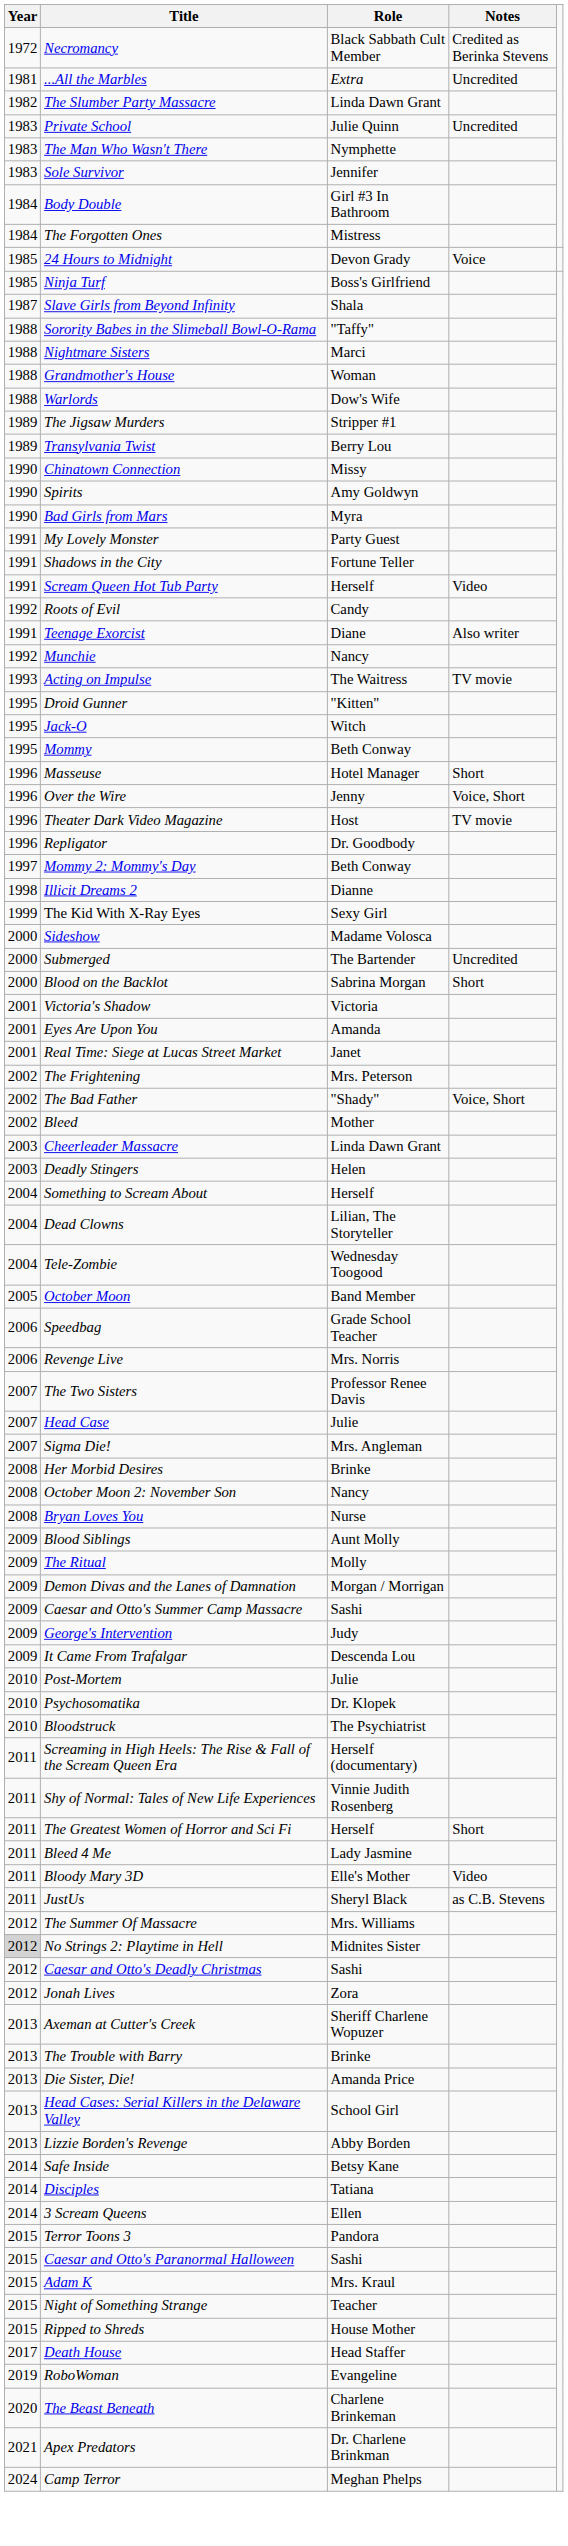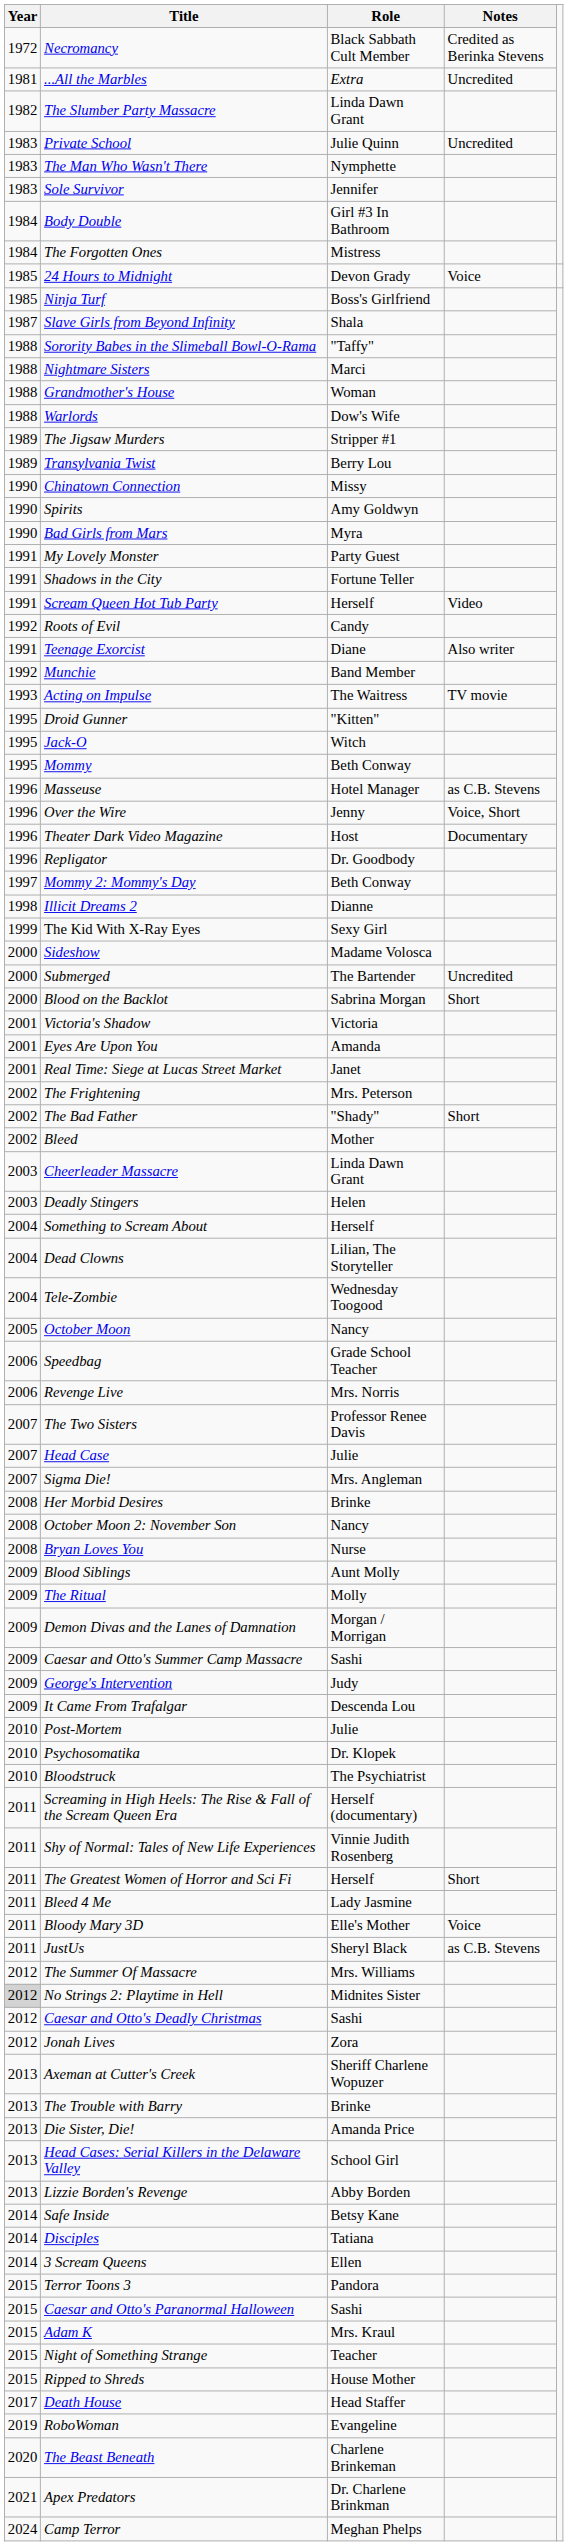 <table class="wikitable sortable">
 <tr>
 <th>Year</th>
 <th style="width:19em;">Title</th>
 <th>Role</th>
 <th class="unsortable">Notes</th>
 </tr>
 <tr>
 <td>1972</td>
 <td><em><a href='#'>Necromancy</a></em></td>
 <td>Black Sabbath Cult Member</td>
 <td>Credited as Berinka Stevens</td>
 </tr>
 <tr>
 <td>1981</td>
 <td><em><a href='#'>...All the Marbles</a></em></td>
 <td><em>Extra</em></td>
 <td>Uncredited</td>
 </tr>
 <tr>
 <td>1982</td>
 <td><em><a href='#'>The Slumber Party Massacre</a></em></td>
 <td>Linda Dawn Grant</td>
 <td></td>
 </tr>
 <tr>
 <td>1983</td>
 <td><em><a href='#'>Private School</a></em></td>
 <td>Julie Quinn</td>
 <td>Uncredited</td>
 </tr>
 <tr>
 <td>1983</td>
 <td><em><a href='#'>The Man Who Wasn't There</a></em></td>
 <td>Nymphette</td>
 <td></td>
 </tr>
 <tr>
 <td>1983</td>
 <td><em><a href='#'>Sole Survivor</a></em></td>
 <td>Jennifer</td>
 <td></td>
 </tr>
 <tr>
 <td>1984</td>
 <td><em><a href='#'>Body Double</a></em></td>
 <td>Girl #3 In Bathroom</td>
 <td></td>
 </tr>
 <tr>
 <td>1984</td>
 <td><em>The Forgotten Ones</em></td>
 <td>Mistress</td>
 <td></td>
 </tr>
 <tr>
 <td>1985</td>
 <td><em><a href='#'>24 Hours to Midnight</a></em></td>
 <td>Devon Grady</td>
 <td>Voice</td>
 <td></td>
 </tr>
 <tr>
 <td>1985</td>
 <td><em><a href='#'>Ninja Turf</a></em></td>
 <td>Boss's Girlfriend</td>
 <td></td>
 </tr>
 <tr>
 <td>1987</td>
 <td><em><a href='#'>Slave Girls from Beyond Infinity</a></em></td>
 <td>Shala</td>
 <td></td>
 </tr>
 <tr>
 <td>1988</td>
 <td><em><a href='#'>Sorority Babes in the Slimeball Bowl-O-Rama</a></em></td>
 <td>"Taffy"</td>
 <td></td>
 </tr>
 <tr>
 <td>1988</td>
 <td><em><a href='#'>Nightmare Sisters</a></em></td>
 <td>Marci</td>
 <td></td>
 </tr>
 <tr>
 <td>1988</td>
 <td><em><a href='#'>Grandmother's House</a></em></td>
 <td>Woman</td>
 <td></td>
 </tr>
 <tr>
 <td>1988</td>
 <td><em><a href='#'>Warlords</a></em></td>
 <td>Dow's Wife</td>
 <td></td>
 </tr>
 <tr>
 <td>1989</td>
 <td><em>The Jigsaw Murders</em></td>
 <td>Stripper #1</td>
 <td></td>
 </tr>
 <tr>
 <td>1989</td>
 <td><em><a href='#'>Transylvania Twist</a></em></td>
 <td>Berry Lou</td>
 <td></td>
 </tr>
 <tr>
 <td>1990</td>
 <td><em><a href='#'>Chinatown Connection</a></em></td>
 <td>Missy</td>
 <td></td>
 </tr>
 <tr>
 <td>1990</td>
 <td><em>Spirits</em></td>
 <td>Amy Goldwyn</td>
 <td></td>
 </tr>
 <tr>
 <td>1990</td>
 <td><em><a href='#'>Bad Girls from Mars</a></em></td>
 <td>Myra</td>
 <td></td>
 </tr>
 <tr>
 <td>1991</td>
 <td><em>My Lovely Monster</em></td>
 <td>Party Guest</td>
 <td></td>
 </tr>
 <tr>
 <td>1991</td>
 <td><em>Shadows in the City</em></td>
 <td>Fortune Teller</td>
 <td></td>
 </tr>
 <tr>
 <td>1991</td>
 <td><em><a href='#'>Scream Queen Hot Tub Party</a></em></td>
 <td>Herself</td>
 <td>Video</td>
 </tr>
 <tr>
 <td>1992</td>
 <td><em>Roots of Evil</em></td>
 <td>Candy</td>
 <td></td>
 </tr>
 <tr>
 <td>1991</td>
 <td><em><a href='#'>Teenage Exorcist</a></em></td>
 <td>Diane</td>
 <td>Also writer</td>
 </tr>
 <tr>
 <td>1992</td>
 <td><em><a href='#'>Munchie</a></em></td>
-<td>Nancy</td>
+<td>Band Member</td>
 <td></td>
 </tr>
 <tr>
 <td>1993</td>
 <td><em><a href='#'>Acting on Impulse</a></em></td>
 <td>The Waitress</td>
 <td>TV movie</td>
 </tr>
 <tr>
 <td>1995</td>
 <td><em>Droid Gunner</em></td>
 <td>"Kitten"</td>
 <td></td>
 </tr>
 <tr>
 <td>1995</td>
 <td><em><a href='#'>Jack-O</a></em></td>
 <td>Witch</td>
 <td></td>
 </tr>
 <tr>
 <td>1995</td>
 <td><em><a href='#'>Mommy</a></em></td>
 <td>Beth Conway</td>
 <td></td>
 </tr>
 <tr>
 <td>1996</td>
 <td><em>Masseuse</em></td>
 <td>Hotel Manager</td>
-<td>Short</td>
+<td>as C.B. Stevens</td>
 </tr>
 <tr>
 <td>1996</td>
 <td><em>Over the Wire</em></td>
 <td>Jenny</td>
 <td>Voice, Short</td>
 </tr>
 <tr>
 <td>1996</td>
 <td><em>Theater Dark Video Magazine</em></td>
 <td>Host</td>
-<td>TV movie</td>
+<td>Documentary</td>
 </tr>
 <tr>
 <td>1996</td>
 <td><em>Repligator</em></td>
 <td>Dr. Goodbody</td>
 <td></td>
 </tr>
 <tr>
 <td>1997</td>
 <td><em><a href='#'>Mommy 2: Mommy's Day</a></em></td>
 <td>Beth Conway</td>
 <td></td>
 </tr>
 <tr>
 <td>1998</td>
 <td><em><a href='#'>Illicit Dreams 2</a></em></td>
 <td>Dianne</td>
 <td></td>
 </tr>
 <tr>
 <td>1999</td>
 <td>The Kid With X-Ray Eyes</td>
 <td>Sexy Girl</td>
 <td></td>
 </tr>
 <tr>
 <td>2000</td>
 <td><em><a href='#'>Sideshow</a></em></td>
 <td>Madame Volosca</td>
 <td></td>
 </tr>
 <tr>
 <td>2000</td>
 <td><em>Submerged</em></td>
 <td>The Bartender</td>
 <td>Uncredited</td>
 </tr>
 <tr>
 <td>2000</td>
 <td><em>Blood on the Backlot</em></td>
 <td>Sabrina Morgan</td>
 <td>Short</td>
 </tr>
 <tr>
 <td>2001</td>
 <td><em>Victoria's Shadow</em></td>
 <td>Victoria</td>
 <td></td>
 </tr>
 <tr>
 <td>2001</td>
 <td><em>Eyes Are Upon You</em></td>
 <td>Amanda</td>
 <td></td>
 </tr>
 <tr>
 <td>2001</td>
 <td><em>Real Time: Siege at Lucas Street Market</em></td>
 <td>Janet</td>
 <td></td>
 </tr>
 <tr>
 <td>2002</td>
 <td><em>The Frightening</em></td>
 <td>Mrs. Peterson</td>
 <td></td>
 </tr>
 <tr>
 <td>2002</td>
 <td><em>The Bad Father</em></td>
 <td>"Shady"</td>
-<td>Voice, Short</td>
+<td>Short</td>
 </tr>
 <tr>
 <td>2002</td>
 <td><em>Bleed</em></td>
 <td>Mother</td>
 <td></td>
 </tr>
 <tr>
 <td>2003</td>
 <td><em><a href='#'>Cheerleader Massacre</a></em></td>
 <td>Linda Dawn Grant</td>
 <td></td>
 </tr>
 <tr>
 <td>2003</td>
 <td><em>Deadly Stingers</em></td>
 <td>Helen</td>
 <td></td>
 </tr>
 <tr>
 <td>2004</td>
 <td><em>Something to Scream About</em></td>
 <td>Herself</td>
 <td></td>
 </tr>
 <tr>
 <td>2004</td>
 <td><em>Dead Clowns</em></td>
 <td>Lilian, The Storyteller</td>
 <td></td>
 </tr>
 <tr>
 <td>2004</td>
 <td><em>Tele-Zombie</em></td>
 <td>Wednesday Toogood</td>
 <td></td>
 </tr>
 <tr>
 <td>2005</td>
 <td><em><a href='#'>October Moon</a></em></td>
-<td>Band Member</td>
+<td>Nancy</td>
 <td></td>
 </tr>
 <tr>
 <td>2006</td>
 <td><em>Speedbag</em></td>
 <td>Grade School Teacher</td>
 <td></td>
 </tr>
 <tr>
 <td>2006</td>
 <td><em>Revenge Live</em></td>
 <td>Mrs. Norris</td>
 <td></td>
 </tr>
 <tr>
 <td>2007</td>
 <td><em>The Two Sisters</em></td>
 <td>Professor Renee Davis</td>
 <td></td>
 </tr>
 <tr>
 <td>2007</td>
 <td><em><a href='#'>Head Case</a></em></td>
 <td>Julie</td>
 <td></td>
 </tr>
 <tr>
 <td>2007</td>
 <td><em>Sigma Die!</em></td>
 <td>Mrs. Angleman</td>
 <td></td>
 </tr>
 <tr>
 <td>2008</td>
 <td><em>Her Morbid Desires</em></td>
 <td>Brinke</td>
 <td></td>
 </tr>
 <tr>
 <td>2008</td>
 <td><em>October Moon 2: November Son</em></td>
 <td>Nancy</td>
 <td></td>
 </tr>
 <tr>
 <td>2008</td>
 <td><em><a href='#'>Bryan Loves You</a></em></td>
 <td>Nurse</td>
 <td></td>
 </tr>
 <tr>
 <td>2009</td>
 <td><em>Blood Siblings</em></td>
 <td>Aunt Molly</td>
 <td></td>
 </tr>
 <tr>
 <td>2009</td>
 <td><em><a href='#'>The Ritual</a></em></td>
 <td>Molly</td>
 <td></td>
 </tr>
 <tr>
 <td>2009</td>
 <td><em>Demon Divas and the Lanes of Damnation</em></td>
 <td>Morgan / Morrigan</td>
 <td></td>
 </tr>
 <tr>
 <td>2009</td>
 <td><em>Caesar and Otto's Summer Camp Massacre</em></td>
 <td>Sashi</td>
 <td></td>
 </tr>
 <tr>
 <td>2009</td>
 <td><em><a href='#'>George's Intervention</a></em></td>
 <td>Judy</td>
 <td></td>
 </tr>
 <tr>
 <td>2009</td>
 <td><em>It Came From Trafalgar</em></td>
 <td>Descenda Lou</td>
 <td></td>
 </tr>
 <tr>
 <td>2010</td>
 <td><em>Post-Mortem</em></td>
 <td>Julie</td>
 <td></td>
 </tr>
 <tr>
 <td>2010</td>
 <td><em>Psychosomatika</em></td>
 <td>Dr. Klopek</td>
 <td></td>
 </tr>
 <tr>
 <td>2010</td>
 <td><em>Bloodstruck</em></td>
 <td>The Psychiatrist</td>
 <td></td>
 </tr>
 <tr>
 <td>2011</td>
 <td><em>Screaming in High Heels: The Rise & Fall of the Scream Queen Era</em></td>
 <td>Herself (documentary)</td>
 <td></td>
 </tr>
 <tr>
 <td>2011</td>
 <td><em>Shy of Normal: Tales of New Life Experiences</em></td>
 <td>Vinnie Judith Rosenberg</td>
 <td></td>
 </tr>
 <tr>
 <td>2011</td>
 <td><em>The Greatest Women of Horror and Sci Fi</em></td>
 <td>Herself</td>
 <td>Short</td>
 </tr>
 <tr>
 <td>2011</td>
 <td><em>Bleed 4 Me</em></td>
 <td>Lady Jasmine</td>
 <td></td>
 </tr>
 <tr>
 <td>2011</td>
 <td><em>Bloody Mary 3D</em></td>
 <td>Elle's Mother</td>
-<td>Video</td>
+<td>Voice</td>
 </tr>
 <tr>
 <td>2011</td>
 <td><em>JustUs</em></td>
 <td>Sheryl Black</td>
 <td>as C.B. Stevens</td>
 </tr>
 <tr>
 <td>2012</td>
 <td><em>The Summer Of Massacre</em></td>
 <td>Mrs. Williams</td>
 <td></td>
 </tr>
 <tr>
 <td style="background: lightgrey;">2012</td>
 <td><em>No Strings 2: Playtime in Hell</em></td>
 <td>Midnites Sister</td>
 <td></td>
 </tr>
 <tr>
 <td>2012</td>
 <td><em><a href='#'>Caesar and Otto's Deadly Christmas</a></em></td>
 <td>Sashi</td>
 <td></td>
 </tr>
 <tr>
 <td>2012</td>
 <td><em>Jonah Lives</em></td>
 <td>Zora</td>
 <td></td>
 </tr>
 <tr>
 <td>2013</td>
 <td><em>Axeman at Cutter's Creek</em></td>
 <td>Sheriff Charlene Wopuzer</td>
 <td></td>
 </tr>
 <tr>
 <td>2013</td>
 <td><em>The Trouble with Barry</em></td>
 <td>Brinke</td>
 <td></td>
 </tr>
 <tr>
 <td>2013</td>
 <td><em>Die Sister, Die!</em></td>
 <td>Amanda Price</td>
 <td></td>
 </tr>
 <tr>
 <td>2013</td>
 <td><em><a href='#'>Head Cases: Serial Killers in the Delaware Valley</a></em></td>
 <td>School Girl</td>
 <td></td>
 </tr>
 <tr>
 <td>2013</td>
 <td><em>Lizzie Borden's Revenge</em></td>
 <td>Abby Borden</td>
 <td></td>
 </tr>
 <tr>
 <td>2014</td>
 <td><em>Safe Inside</em></td>
 <td>Betsy Kane</td>
 <td></td>
 </tr>
 <tr>
 <td>2014</td>
 <td><em><a href='#'>Disciples</a></em></td>
 <td>Tatiana</td>
 <td></td>
 </tr>
 <tr>
 <td>2014</td>
 <td><em>3 Scream Queens</em></td>
 <td>Ellen</td>
 <td></td>
 </tr>
 <tr>
 <td>2015</td>
 <td><em>Terror Toons 3</em></td>
 <td>Pandora</td>
 <td></td>
 </tr>
 <tr>
 <td>2015</td>
 <td><em><a href='#'>Caesar and Otto's Paranormal Halloween</a></em></td>
 <td>Sashi</td>
 <td></td>
 </tr>
 <tr>
 <td>2015</td>
 <td><em><a href='#'>Adam K</a></em></td>
 <td>Mrs. Kraul</td>
 <td></td>
 </tr>
 <tr>
 <td>2015</td>
 <td><em>Night of Something Strange</em></td>
 <td>Teacher</td>
 <td></td>
 </tr>
 <tr>
 <td>2015</td>
 <td><em>Ripped to Shreds</em></td>
 <td>House Mother</td>
 <td></td>
 </tr>
 <tr>
 <td>2017</td>
 <td><em><a href='#'>Death House</a></em></td>
 <td>Head Staffer</td>
 <td></td>
 </tr>
 <tr>
 <td>2019</td>
 <td><em>RoboWoman</em></td>
 <td>Evangeline</td>
 <td></td>
 </tr>
 <tr>
 <td>2020</td>
 <td><em><a href='#'>The Beast Beneath</a></em></td>
 <td>Charlene Brinkeman</td>
 <td></td>
 </tr>
 <tr>
 <td>2021</td>
 <td><em>Apex Predators</em></td>
 <td>Dr. Charlene Brinkman</td>
 <td></td>
 </tr>
 <tr>
 <td>2024</td>
 <td><em>Camp Terror</em></td>
 <td>Meghan Phelps</td>
 <td></td>
 </tr>
 </table>
